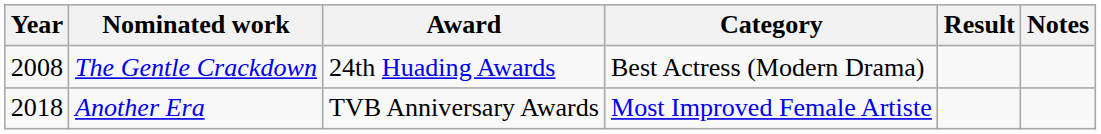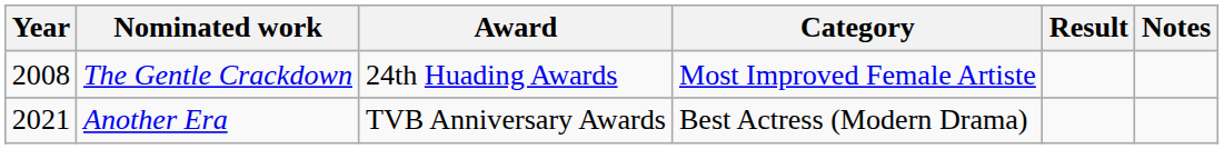 <table class="wikitable">
 <tr>
 <th>Year</th>
 <th>Nominated work</th>
 <th>Award</th>
 <th>Category</th>
 <th>Result</th>
 <th>Notes</th>
 </tr>
 <tr>
 <td>2008</td>
 <td><em><a href='#'>The Gentle Crackdown</a></em></td>
 <td>24th <a href='#'>Huading Awards</a></td>
+<td><a href='#'>Most Improved Female Artiste</a></td>
+<td></td>
+<td></td>
+</tr>
+<tr>
+<td>2021</td>
+<td><em><a href='#'>Another Era</a></em></td>
+<td>TVB Anniversary Awards</td>
 <td>Best Actress (Modern Drama)</td>
 <td></td>
 <td></td>
 </tr>
-<tr>
-<td>2018</td>
-<td><em><a href='#'>Another Era</a></em></td>
-<td>TVB Anniversary Awards</td>
-<td><a href='#'>Most Improved Female Artiste</a></td>
-<td></td>
-<td></td>
-</tr>
 </table>
